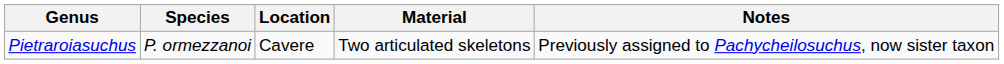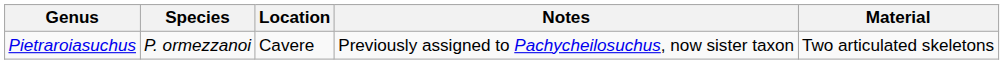 <table class="wikitable">
 <tr>
 <th>Genus</th>
 <th>Species</th>
 <th>Location</th>
+<th>Notes</th>
 <th>Material</th>
-<th>Notes</th>
 </tr>
 <tr>
 <td><em><a href='#'>Pietraroiasuchus</a></em></td>
 <td><em>P. ormezzanoi</em></td>
 <td>Cavere</td>
+<td>Previously assigned to <em><a href='#'>Pachycheilosuchus</a></em>, now sister taxon</td>
 <td>Two articulated skeletons</td>
-<td>Previously assigned to <em><a href='#'>Pachycheilosuchus</a></em>, now sister taxon</td>
 </tr>
 </table>
